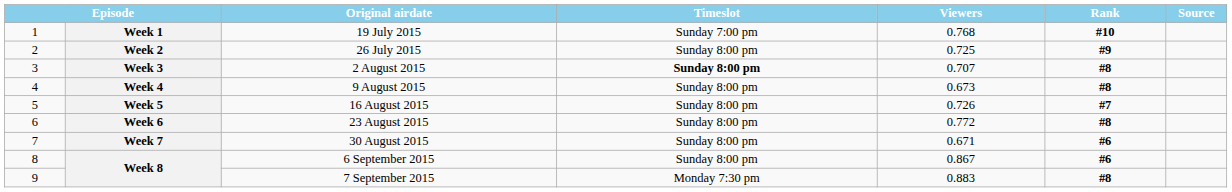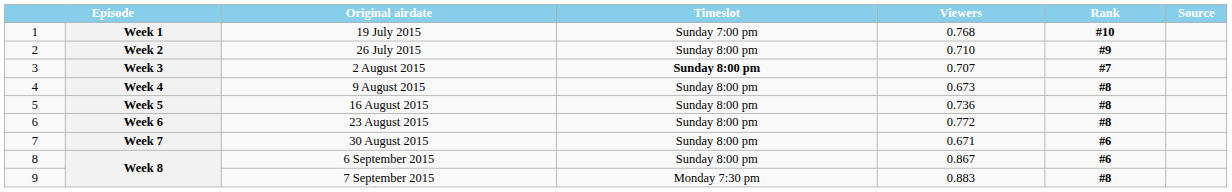 <table class="wikitable plainrowheaders" style="text-align:center; line-height:16px; width:99%;">
 <tr>
 <th scope="col" style="background:#87CEEB; color:white;" colspan="2">Episode</th>
 <th scope="col" style="background:#87CEEB; color:white;">Original airdate</th>
 <th scope="col" style="background:#87CEEB; color:white;">Timeslot</th>
 <th scope="col" style="background:#87CEEB; color:white;">Viewers<br><small></small></th>
 <th scope="col" style="background:#87CEEB; color:white;">Rank<br><small></small></th>
 <th scope="col" style="background:#87CEEB; color:white; width:05%;">Source</th>
 </tr>
 <tr>
 <td style="width:05%;">1</td>
 <th scope="row" style="text-align:center">Week 1</th>
 <td>19 July 2015</td>
 <td>Sunday 7:00 pm</td>
 <td>0.768</td>
 <td><strong>#10</strong></td>
 <td></td>
 </tr>
 <tr>
 <td style="width:05%;">2</td>
 <th scope="row" style="text-align:center">Week 2</th>
 <td>26 July 2015</td>
 <td>Sunday 8:00 pm</td>
-<td>0.725</td>
+<td>0.710</td>
 <td><strong>#9</strong></td>
 <td></td>
 </tr>
 <tr>
 <td style="width:05%;">3</td>
 <th scope="row" style="text-align:center">Week 3</th>
 <td>2 August 2015</td>
 <td><strong>Sunday 8:00 pm</strong></td>
 <td>0.707</td>
-<td><strong>#8</strong></td>
+<td><strong>#7</strong></td>
 <td></td>
 </tr>
 <tr>
 <td style="width:05%;">4</td>
 <th scope="row" style="text-align:center">Week 4</th>
 <td>9 August 2015</td>
 <td>Sunday 8:00 pm</td>
 <td>0.673</td>
 <td><strong>#8</strong></td>
 <td></td>
 </tr>
 <tr>
 <td style="width:05%;">5</td>
 <th scope="row" style="text-align:center">Week 5</th>
 <td>16 August 2015</td>
 <td>Sunday 8:00 pm</td>
-<td>0.726</td>
-<td><strong>#7</strong></td>
+<td>0.736</td>
+<td><strong>#8</strong></td>
 <td></td>
 </tr>
 <tr>
 <td style="width:05%;">6</td>
 <th scope="row" style="text-align:center">Week 6</th>
 <td>23 August 2015</td>
 <td>Sunday 8:00 pm</td>
 <td>0.772</td>
 <td><strong>#8</strong></td>
 <td></td>
 </tr>
 <tr>
 <td style="width:05%;">7</td>
 <th scope="row" style="text-align:center">Week 7</th>
 <td>30 August 2015</td>
 <td>Sunday 8:00 pm</td>
 <td>0.671</td>
 <td><strong>#6</strong></td>
 <td></td>
 </tr>
 <tr>
 <td style="width:05%;">8</td>
 <th rowspan="2" scope="row" style="text-align:center">Week 8</th>
 <td>6 September 2015</td>
 <td>Sunday 8:00 pm</td>
 <td>0.867</td>
 <td><strong>#6</strong></td>
 <td></td>
 </tr>
 <tr>
 <td style="width:05%;">9</td>
 <td>7 September 2015</td>
 <td>Monday 7:30 pm</td>
 <td>0.883</td>
 <td><strong>#8</strong></td>
 <td></td>
 </tr>
 </table>
